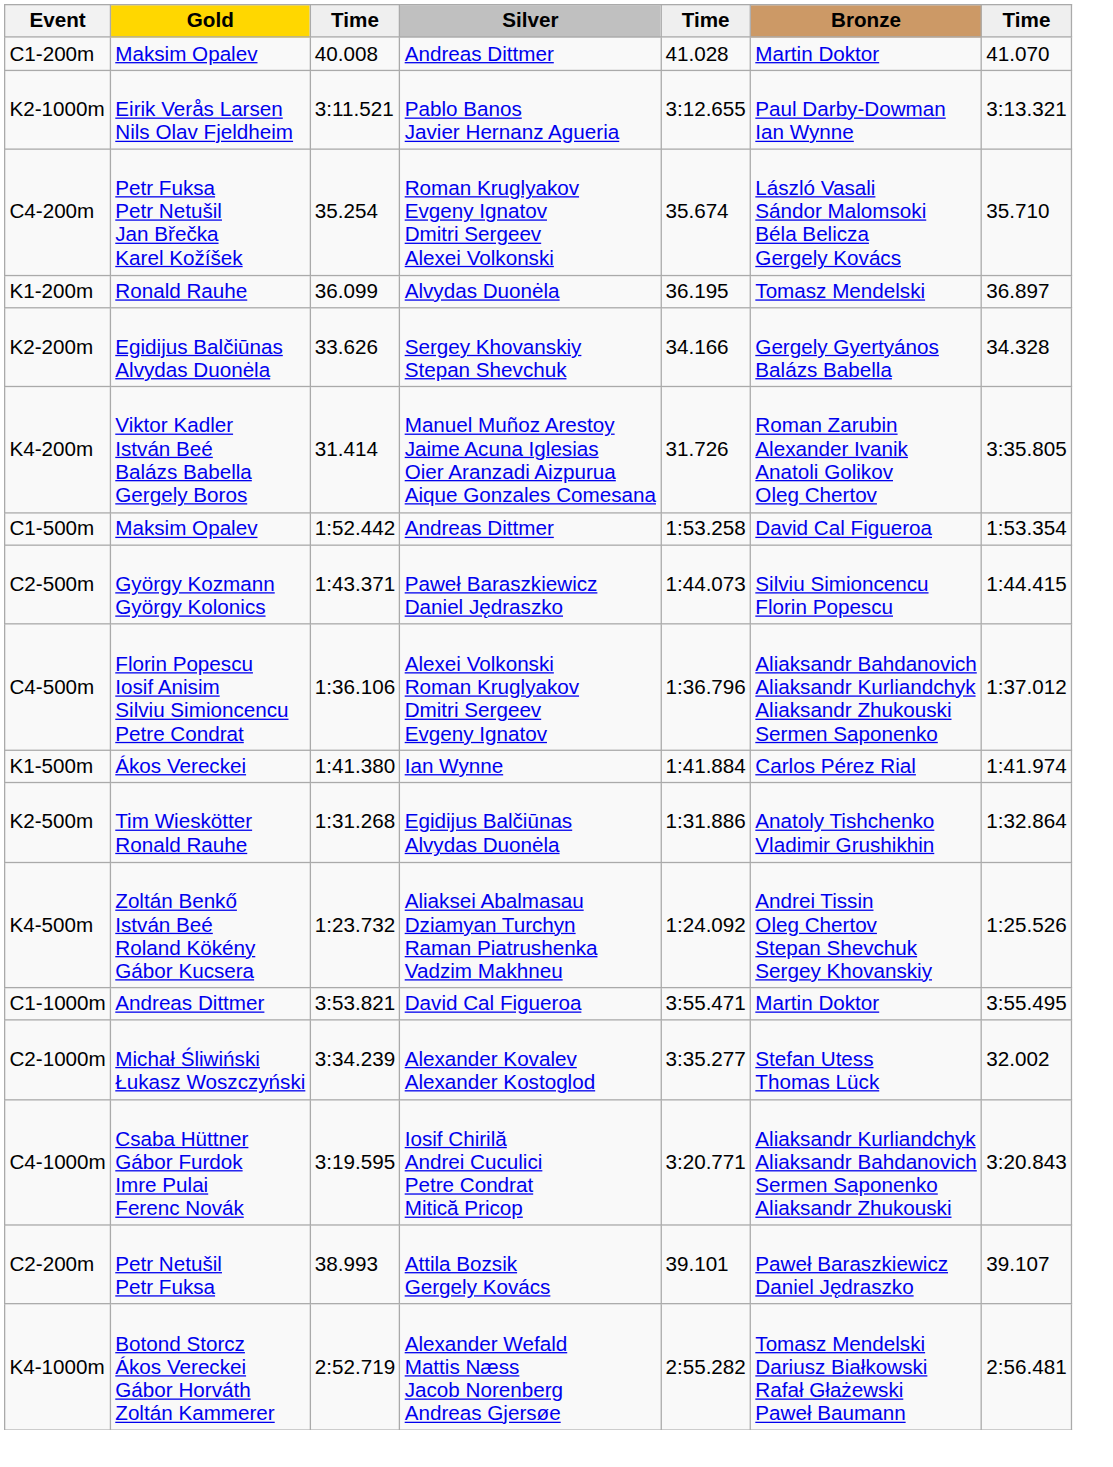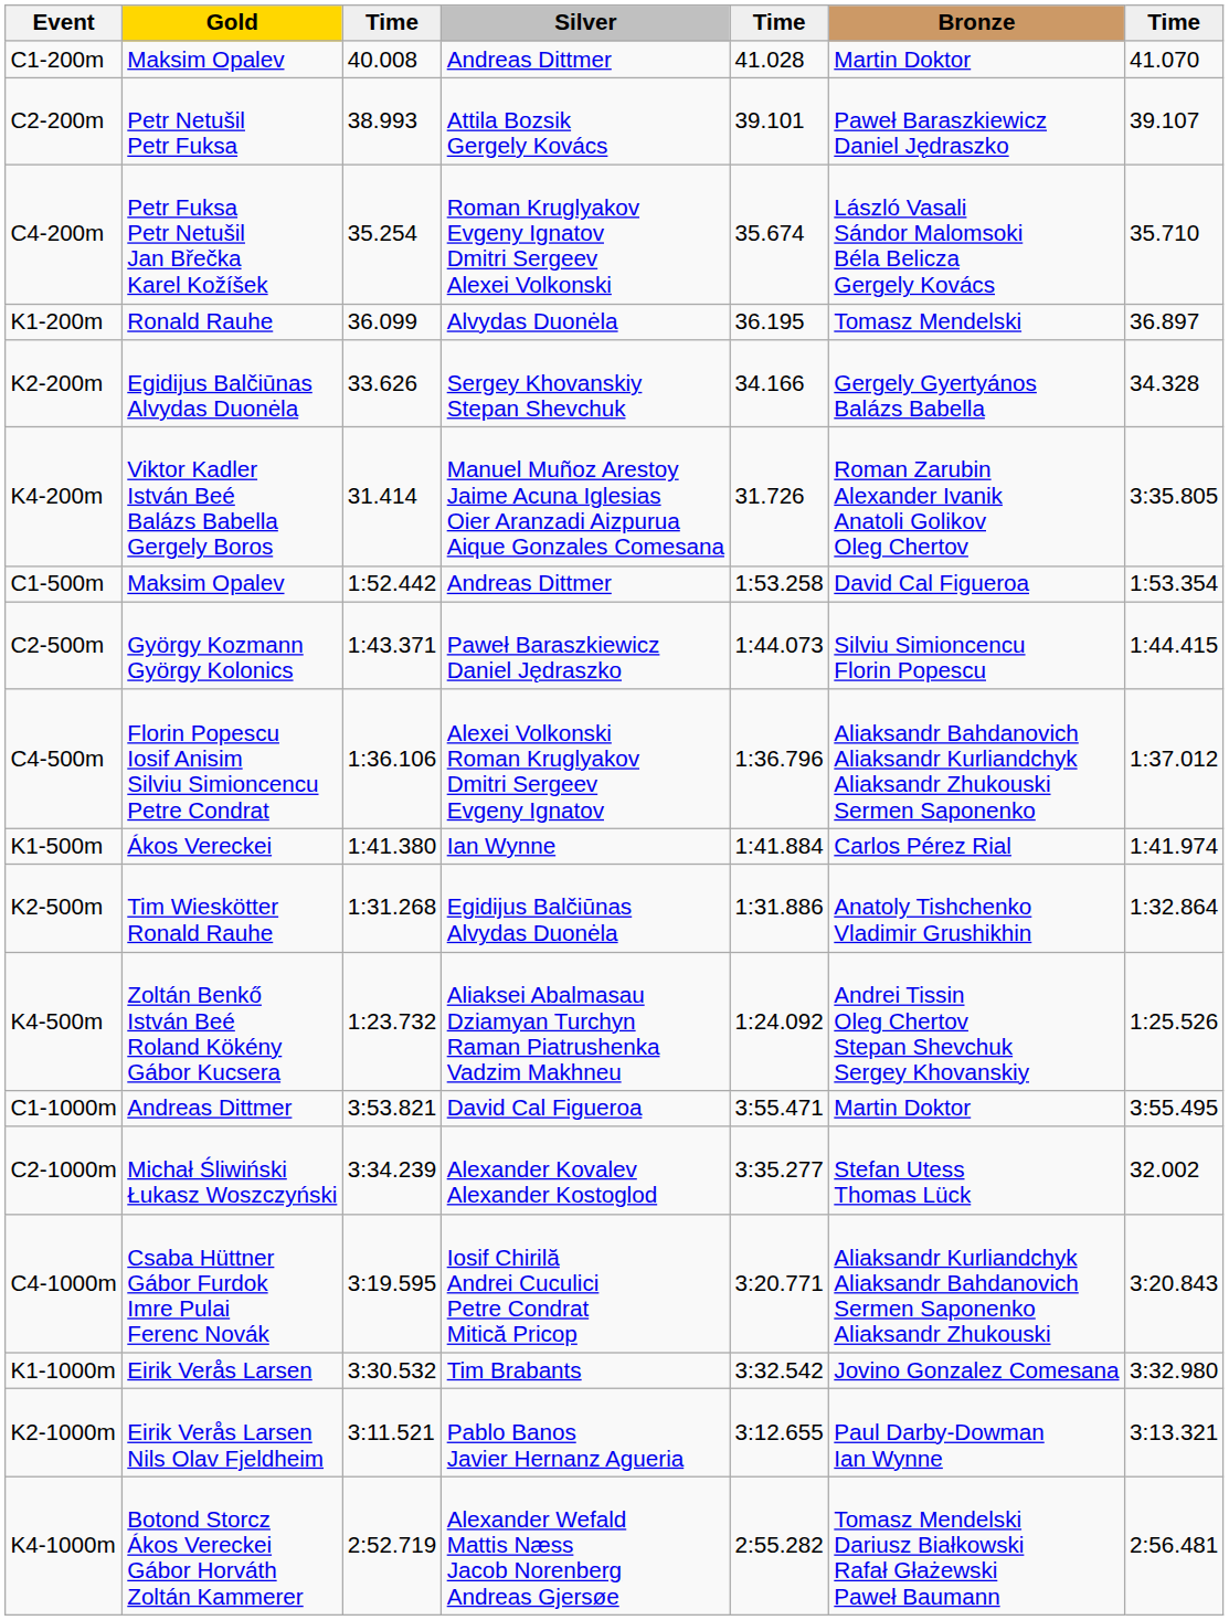 <table class="wikitable">
 <tr>
 <th>Event</th>
 <td align=center bgcolor="gold"><strong>Gold</strong></td>
 <td align=center bgcolor="EFEFEF"><strong>Time</strong></td>
 <td align=center bgcolor="silver"><strong>Silver</strong></td>
 <td align=center bgcolor="EFEFEF"><strong>Time</strong></td>
 <td align=center bgcolor="CC9966"><strong>Bronze</strong></td>
 <td align=center bgcolor="EFEFEF"><strong>Time</strong></td>
 </tr>
 <tr>
 <td>C1-200m</td>
 <td> <a href='#'>Maksim Opalev</a></td>
 <td>40.008</td>
 <td> <a href='#'>Andreas Dittmer</a></td>
 <td>41.028</td>
 <td> <a href='#'>Martin Doktor</a></td>
 <td>41.070</td>
 </tr>
 <tr>
-<td>K2-1000m</td>
-<td><br><a href='#'>Eirik Verås Larsen</a><br><a href='#'>Nils Olav Fjeldheim</a></td>
-<td>3:11.521</td>
-<td><br><a href='#'>Pablo Banos</a><br><a href='#'>Javier Hernanz Agueria</a></td>
-<td>3:12.655</td>
-<td><br><a href='#'>Paul Darby-Dowman</a><br><a href='#'>Ian Wynne</a></td>
-<td>3:13.321</td>
+<td>C2-200m</td>
+<td><br><a href='#'>Petr Netušil</a><br><a href='#'>Petr Fuksa</a></td>
+<td>38.993</td>
+<td><br><a href='#'>Attila Bozsik</a><br><a href='#'>Gergely Kovács</a></td>
+<td>39.101</td>
+<td><br><a href='#'>Paweł Baraszkiewicz</a><br><a href='#'>Daniel Jędraszko</a></td>
+<td>39.107</td>
 </tr>
 <tr>
 <td>C4-200m</td>
 <td><br><a href='#'>Petr Fuksa</a><br><a href='#'>Petr Netušil</a><br><a href='#'>Jan Břečka</a><br><a href='#'>Karel Kožíšek</a></td>
 <td>35.254</td>
 <td><br><a href='#'>Roman Kruglyakov</a><br><a href='#'>Evgeny Ignatov</a><br><a href='#'>Dmitri Sergeev</a><br><a href='#'>Alexei Volkonski</a></td>
 <td>35.674</td>
 <td><br><a href='#'>László Vasali</a><br><a href='#'>Sándor Malomsoki</a><br><a href='#'>Béla Belicza</a><br><a href='#'>Gergely Kovács</a></td>
 <td>35.710</td>
 </tr>
 <tr>
 <td>K1-200m</td>
 <td> <a href='#'>Ronald Rauhe</a></td>
 <td>36.099</td>
 <td> <a href='#'>Alvydas Duonėla</a></td>
 <td>36.195</td>
 <td> <a href='#'>Tomasz Mendelski</a></td>
 <td>36.897</td>
 </tr>
 <tr>
 <td>K2-200m</td>
 <td><br><a href='#'>Egidijus Balčiūnas</a><br><a href='#'>Alvydas Duonėla</a></td>
 <td>33.626</td>
 <td><br><a href='#'>Sergey Khovanskiy</a><br><a href='#'>Stepan Shevchuk</a></td>
 <td>34.166</td>
 <td><br><a href='#'>Gergely Gyertyános</a><br><a href='#'>Balázs Babella</a></td>
 <td>34.328</td>
 </tr>
 <tr>
 <td>K4-200m</td>
 <td><br><a href='#'>Viktor Kadler</a><br><a href='#'>István Beé</a><br><a href='#'>Balázs Babella</a><br><a href='#'>Gergely Boros</a></td>
 <td>31.414</td>
 <td><br><a href='#'>Manuel Muñoz Arestoy</a><br><a href='#'>Jaime Acuna Iglesias</a><br><a href='#'>Oier Aranzadi Aizpurua</a><br><a href='#'>Aique Gonzales Comesana</a></td>
 <td>31.726</td>
 <td><br><a href='#'>Roman Zarubin</a><br><a href='#'>Alexander Ivanik</a><br><a href='#'>Anatoli Golikov</a><br><a href='#'>Oleg Chertov</a></td>
 <td>3:35.805</td>
 </tr>
 <tr>
 <td>C1-500m</td>
 <td> <a href='#'>Maksim Opalev</a></td>
 <td>1:52.442</td>
 <td> <a href='#'>Andreas Dittmer</a></td>
 <td>1:53.258</td>
 <td> <a href='#'>David Cal Figueroa</a></td>
 <td>1:53.354</td>
 </tr>
 <tr>
 <td>C2-500m</td>
 <td><br><a href='#'>György Kozmann</a><br><a href='#'>György Kolonics</a></td>
 <td>1:43.371</td>
 <td><br><a href='#'>Paweł Baraszkiewicz</a><br><a href='#'>Daniel Jędraszko</a></td>
 <td>1:44.073</td>
 <td><br><a href='#'>Silviu Simioncencu</a><br><a href='#'>Florin Popescu</a></td>
 <td>1:44.415</td>
 </tr>
 <tr>
 <td>C4-500m</td>
 <td><br><a href='#'>Florin Popescu</a><br><a href='#'>Iosif Anisim</a><br><a href='#'>Silviu Simioncencu</a><br><a href='#'>Petre Condrat</a></td>
 <td>1:36.106</td>
 <td><br><a href='#'>Alexei Volkonski</a><br><a href='#'>Roman Kruglyakov</a><br><a href='#'>Dmitri Sergeev</a><br><a href='#'>Evgeny Ignatov</a></td>
 <td>1:36.796</td>
 <td><br><a href='#'>Aliaksandr Bahdanovich</a><br><a href='#'>Aliaksandr Kurliandchyk</a><br><a href='#'>Aliaksandr Zhukouski</a><br><a href='#'>Sermen Saponenko</a></td>
 <td>1:37.012</td>
 </tr>
 <tr>
 <td>K1-500m</td>
 <td> <a href='#'>Ákos Vereckei</a></td>
 <td>1:41.380</td>
 <td> <a href='#'>Ian Wynne</a></td>
 <td>1:41.884</td>
 <td> <a href='#'>Carlos Pérez Rial</a></td>
 <td>1:41.974</td>
 </tr>
 <tr>
 <td>K2-500m</td>
 <td><br><a href='#'>Tim Wieskötter</a><br><a href='#'>Ronald Rauhe</a></td>
 <td>1:31.268</td>
 <td><br><a href='#'>Egidijus Balčiūnas</a><br><a href='#'>Alvydas Duonėla</a></td>
 <td>1:31.886</td>
 <td><br><a href='#'>Anatoly Tishchenko</a><br><a href='#'>Vladimir Grushikhin</a></td>
 <td>1:32.864</td>
 </tr>
 <tr>
 <td>K4-500m</td>
 <td><br><a href='#'>Zoltán Benkő</a><br><a href='#'>István Beé</a><br><a href='#'>Roland Kökény</a><br><a href='#'>Gábor Kucsera</a></td>
 <td>1:23.732</td>
 <td><br><a href='#'>Aliaksei Abalmasau</a><br><a href='#'>Dziamyan Turchyn</a><br><a href='#'>Raman Piatrushenka</a><br><a href='#'>Vadzim Makhneu</a></td>
 <td>1:24.092</td>
 <td><br><a href='#'>Andrei Tissin</a><br><a href='#'>Oleg Chertov</a><br><a href='#'>Stepan Shevchuk</a><br><a href='#'>Sergey Khovanskiy</a></td>
 <td>1:25.526</td>
 </tr>
 <tr>
 <td>C1-1000m</td>
 <td> <a href='#'>Andreas Dittmer</a></td>
 <td>3:53.821</td>
 <td> <a href='#'>David Cal Figueroa</a></td>
 <td>3:55.471</td>
 <td> <a href='#'>Martin Doktor</a></td>
 <td>3:55.495</td>
 </tr>
 <tr>
 <td>C2-1000m</td>
 <td><br><a href='#'>Michał Śliwiński</a><br><a href='#'>Łukasz Woszczyński</a></td>
 <td>3:34.239</td>
 <td><br><a href='#'>Alexander Kovalev</a><br><a href='#'>Alexander Kostoglod</a></td>
 <td>3:35.277</td>
 <td><br><a href='#'>Stefan Utess</a><br><a href='#'>Thomas Lück</a></td>
 <td>32.002</td>
 </tr>
 <tr>
 <td>C4-1000m</td>
 <td><br><a href='#'>Csaba Hüttner</a><br><a href='#'>Gábor Furdok</a><br><a href='#'>Imre Pulai</a><br><a href='#'>Ferenc Novák</a></td>
 <td>3:19.595</td>
 <td><br><a href='#'>Iosif Chirilă</a><br><a href='#'>Andrei Cuculici</a><br><a href='#'>Petre Condrat</a><br><a href='#'>Mitică Pricop</a></td>
 <td>3:20.771</td>
 <td><br><a href='#'>Aliaksandr Kurliandchyk</a><br><a href='#'>Aliaksandr Bahdanovich</a><br><a href='#'>Sermen Saponenko</a><br><a href='#'>Aliaksandr Zhukouski</a></td>
 <td>3:20.843</td>
 </tr>
 <tr>
-<td>C2-200m</td>
-<td><br><a href='#'>Petr Netušil</a><br><a href='#'>Petr Fuksa</a></td>
-<td>38.993</td>
-<td><br><a href='#'>Attila Bozsik</a><br><a href='#'>Gergely Kovács</a></td>
-<td>39.101</td>
-<td><br><a href='#'>Paweł Baraszkiewicz</a><br><a href='#'>Daniel Jędraszko</a></td>
-<td>39.107</td>
+<td>K1-1000m</td>
+<td> <a href='#'>Eirik Verås Larsen</a></td>
+<td>3:30.532</td>
+<td> <a href='#'>Tim Brabants</a></td>
+<td>3:32.542</td>
+<td> <a href='#'>Jovino Gonzalez Comesana</a></td>
+<td>3:32.980</td>
+</tr>
+<tr>
+<td>K2-1000m</td>
+<td><br><a href='#'>Eirik Verås Larsen</a><br><a href='#'>Nils Olav Fjeldheim</a></td>
+<td>3:11.521</td>
+<td><br><a href='#'>Pablo Banos</a><br><a href='#'>Javier Hernanz Agueria</a></td>
+<td>3:12.655</td>
+<td><br><a href='#'>Paul Darby-Dowman</a><br><a href='#'>Ian Wynne</a></td>
+<td>3:13.321</td>
 </tr>
 <tr>
 <td>K4-1000m</td>
 <td><br><a href='#'>Botond Storcz</a><br><a href='#'>Ákos Vereckei</a><br><a href='#'>Gábor Horváth</a><br><a href='#'>Zoltán Kammerer</a></td>
 <td>2:52.719</td>
 <td><br><a href='#'>Alexander Wefald</a><br><a href='#'>Mattis Næss</a><br><a href='#'>Jacob Norenberg</a><br><a href='#'>Andreas Gjersøe</a></td>
 <td>2:55.282</td>
 <td><br><a href='#'>Tomasz Mendelski</a><br><a href='#'>Dariusz Białkowski</a><br><a href='#'>Rafał Głażewski</a><br><a href='#'>Paweł Baumann</a></td>
 <td>2:56.481</td>
 </tr>
 </table>
